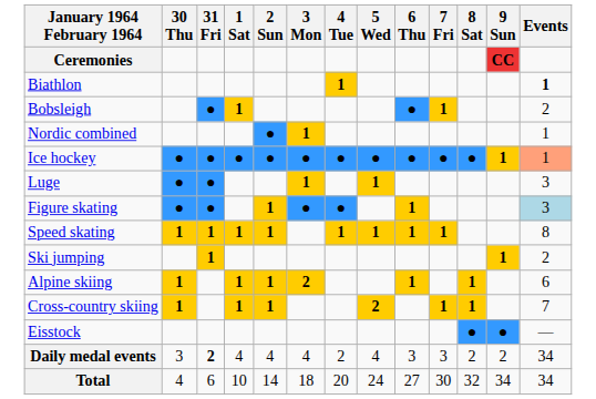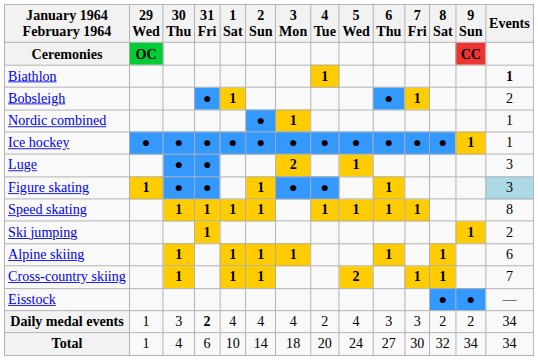 <table class="wikitable" style="margin:0.5em auto;">
 <tr>
 <th>January 1964<br>February 1964</th>
+<th>29<br>Wed</th>
 <th>30<br>Thu</th>
 <th>31<br>Fri</th>
 <th>1<br>Sat</th>
 <th>2<br>Sun</th>
 <th>3<br>Mon</th>
 <th>4<br>Tue</th>
 <th>5<br>Wed</th>
 <th>6<br>Thu</th>
 <th>7<br>Fri</th>
 <th>8<br>Sat</th>
 <th>9<br>Sun</th>
 <th>Events</th>
 </tr>
 <tr style="text-align:center;">
 <th scope=row align=left>Ceremonies</th>
+<td style="background-color:#00cc33;text-align:center;"><strong>OC</strong></td>
 <td></td>
 <td></td>
 <td></td>
 <td></td>
 <td></td>
 <td></td>
 <td></td>
 <td></td>
 <td></td>
 <td></td>
 <td style="background-color:#ee3333;text-align:center;"><strong>CC</strong></td>
 <td></td>
 </tr>
 <tr align="center">
 <td style="text-align:left;"> <a href='#'>Biathlon</a></td>
 <td></td>
 <td></td>
 <td></td>
 <td></td>
 <td></td>
+<td></td>
 <td style="background:#fc0;"><strong>1</strong></td>
 <td></td>
 <td></td>
 <td></td>
 <td></td>
 <td></td>
 <td><strong>1</strong></td>
 </tr>
 <tr align="center">
 <td style="text-align:left;"> <a href='#'>Bobsleigh</a></td>
+<td></td>
 <td></td>
 <td style="background:#39f;">●</td>
 <td style="background:#fc0;"><strong>1</strong></td>
 <td></td>
 <td></td>
 <td></td>
 <td></td>
 <td style="background:#39f;">●</td>
 <td style="background:#fc0;"><strong>1</strong></td>
 <td></td>
 <td></td>
 <td>2</td>
 </tr>
 <tr align="center">
 <td style="text-align:left;"> <a href='#'>Nordic combined</a></td>
+<td></td>
 <td></td>
 <td></td>
 <td></td>
 <td style="background:#39f;">●</td>
 <td style="background:#fc0;"><strong>1</strong></td>
 <td></td>
 <td></td>
 <td></td>
 <td></td>
 <td></td>
 <td></td>
 <td>1</td>
 </tr>
 <tr align="center">
 <td style="text-align:left;"> <a href='#'>Ice hockey</a></td>
 <td style="background:#39f;">●</td>
 <td style="background:#39f;">●</td>
 <td style="background:#39f;">●</td>
 <td style="background:#39f;">●</td>
 <td style="background:#39f;">●</td>
 <td style="background:#39f;">●</td>
 <td style="background:#39f;">●</td>
 <td style="background:#39f;">●</td>
 <td style="background:#39f;">●</td>
 <td style="background:#39f;">●</td>
+<td style="background:#39f;">●</td>
 <td style="background:#fc0;"><strong>1</strong></td>
-<td style="background: lightsalmon;">1</td>
+<td>1</td>
 </tr>
 <tr align="center">
 <td style="text-align:left;"> <a href='#'>Luge</a></td>
+<td></td>
 <td style="background:#39f;">●</td>
 <td style="background:#39f;">●</td>
 <td></td>
 <td></td>
-<td style="background:#fc0;"><strong>1</strong></td>
+<td style="background:#fc0;"><strong>2</strong></td>
 <td></td>
 <td style="background:#fc0;"><strong>1</strong></td>
 <td></td>
 <td></td>
 <td></td>
 <td></td>
 <td>3</td>
 </tr>
 <tr align="center">
 <td style="text-align:left;"> <a href='#'>Figure skating</a></td>
+<td style="background:#fc0;"><strong>1</strong></td>
 <td style="background:#39f;">●</td>
 <td style="background:#39f;">●</td>
 <td></td>
 <td style="background:#fc0;"><strong>1</strong></td>
 <td style="background:#39f;">●</td>
 <td style="background:#39f;">●</td>
 <td></td>
 <td style="background:#fc0;"><strong>1</strong></td>
 <td></td>
 <td></td>
 <td></td>
 <td style="background: lightblue;">3</td>
 </tr>
 <tr align="center">
 <td style="text-align:left;"> <a href='#'>Speed skating</a></td>
+<td></td>
 <td style="background:#fc0;"><strong>1</strong></td>
 <td style="background:#fc0;"><strong>1</strong></td>
 <td style="background:#fc0;"><strong>1</strong></td>
 <td style="background:#fc0;"><strong>1</strong></td>
 <td></td>
 <td style="background:#fc0;"><strong>1</strong></td>
 <td style="background:#fc0;"><strong>1</strong></td>
 <td style="background:#fc0;"><strong>1</strong></td>
 <td style="background:#fc0;"><strong>1</strong></td>
 <td></td>
 <td></td>
 <td>8</td>
 </tr>
 <tr align="center">
 <td style="text-align:left;"> <a href='#'>Ski jumping</a></td>
 <td></td>
+<td></td>
 <td style="background:#fc0;"><strong>1</strong></td>
 <td></td>
 <td></td>
 <td></td>
 <td></td>
 <td></td>
 <td></td>
 <td></td>
 <td></td>
 <td style="background:#fc0;"><strong>1</strong></td>
 <td>2</td>
 </tr>
 <tr align="center">
 <td style="text-align:left;"> <a href='#'>Alpine skiing</a></td>
+<td></td>
 <td style="background:#fc0;"><strong>1</strong></td>
 <td></td>
 <td style="background:#fc0;"><strong>1</strong></td>
 <td style="background:#fc0;"><strong>1</strong></td>
-<td style="background:#fc0;"><strong>2</strong></td>
+<td style="background:#fc0;"><strong>1</strong></td>
 <td></td>
 <td></td>
 <td style="background:#fc0;"><strong>1</strong></td>
 <td></td>
 <td style="background:#fc0;"><strong>1</strong></td>
 <td></td>
 <td>6</td>
 </tr>
 <tr align="center">
 <td style="text-align:left;"> <a href='#'>Cross-country skiing</a></td>
+<td></td>
 <td style="background:#fc0;"><strong>1</strong></td>
 <td></td>
 <td style="background:#fc0;"><strong>1</strong></td>
 <td style="background:#fc0;"><strong>1</strong></td>
 <td></td>
 <td></td>
 <td style="background:#fc0;"><strong>2</strong></td>
 <td></td>
 <td style="background:#fc0;"><strong>1</strong></td>
 <td style="background:#fc0;"><strong>1</strong></td>
 <td></td>
 <td>7</td>
 </tr>
 <tr align="center">
 <td style="text-align:left;"> <a href='#'>Eisstock</a></td>
 <td></td>
 <td></td>
 <td></td>
 <td></td>
 <td></td>
 <td></td>
 <td></td>
 <td></td>
 <td></td>
+<td></td>
 <td style="background:#39f;">●</td>
 <td style="background:#39f;">●</td>
 <td>—</td>
 </tr>
 <tr>
 <th scope=row>Daily medal events</th>
+<td align="center">1</td>
 <td align="center">3</td>
 <td align="center"><strong>2</strong></td>
 <td align="center">4</td>
 <td align="center">4</td>
 <td align="center">4</td>
 <td align="center">2</td>
 <td align="center">4</td>
 <td align="center">3</td>
 <td align="center">3</td>
 <td align="center">2</td>
 <td align="center">2</td>
 <td align="center">34</td>
 </tr>
 <tr>
 <th scope=row>Total</th>
+<td align="center">1</td>
 <td align="center">4</td>
 <td align="center">6</td>
 <td align="center">10</td>
 <td align="center">14</td>
 <td align="center">18</td>
 <td align="center">20</td>
 <td align="center">24</td>
 <td align="center">27</td>
 <td align="center">30</td>
 <td align="center">32</td>
 <td align="center">34</td>
 <td align="center">34</td>
 </tr>
 </table>
